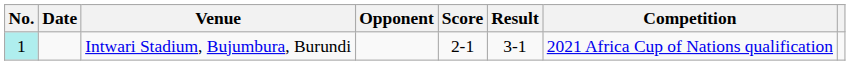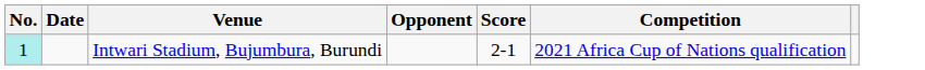 <table class="wikitable sortable">
 <tr>
 <th scope="col">No.</th>
 <th scope="col">Date</th>
 <th scope="col">Venue</th>
 <th scope="col">Opponent</th>
 <th scope="col">Score</th>
-<th scope="col">Result</th>
 <th scope="col">Competition</th>
 <th scope="col" class="unsortable"></th>
 </tr>
 <tr>
 <td style="background: paleturquoise; text-align:center">1</td>
 <td></td>
 <td><a href='#'>Intwari Stadium</a>, <a href='#'>Bujumbura</a>, Burundi</td>
 <td></td>
 <td style="text-align:center">2-1</td>
-<td style="text-align:center">3-1</td>
 <td><a href='#'>2021 Africa Cup of Nations qualification</a></td>
 <td></td>
 </tr>
 </table>
